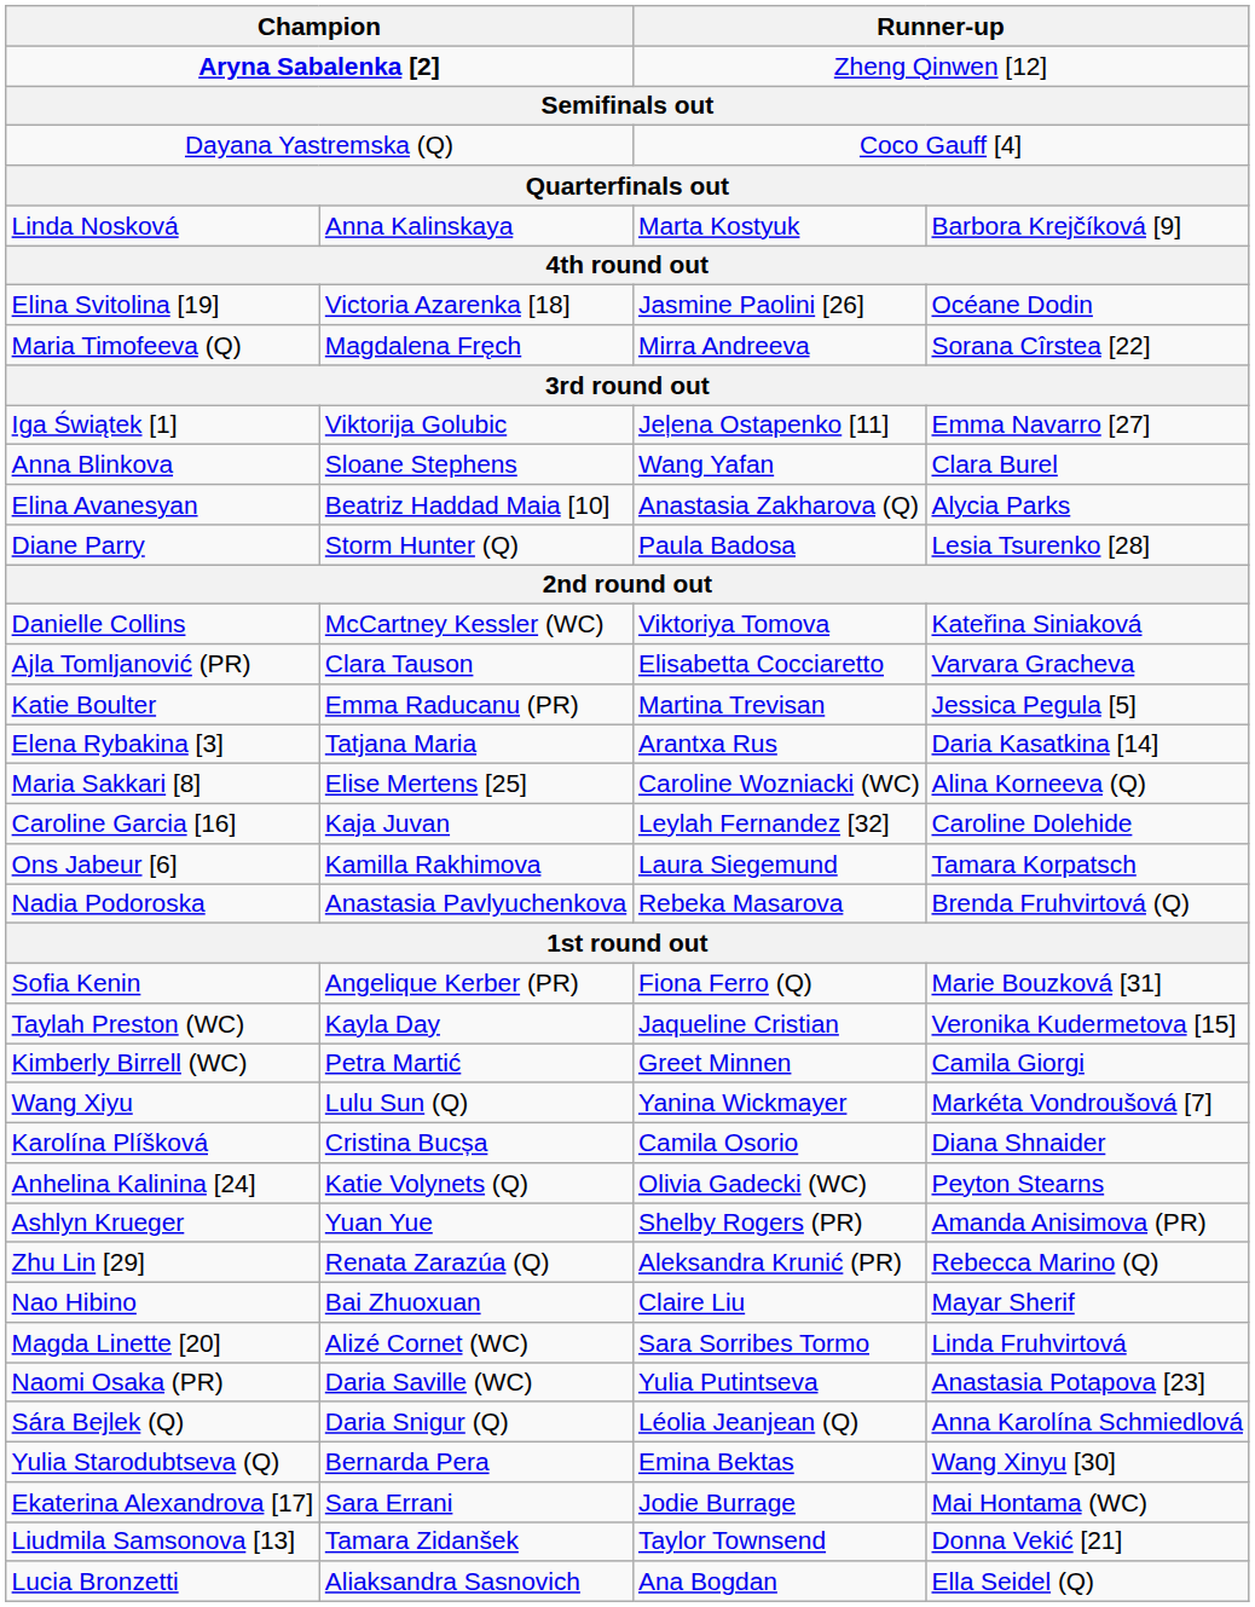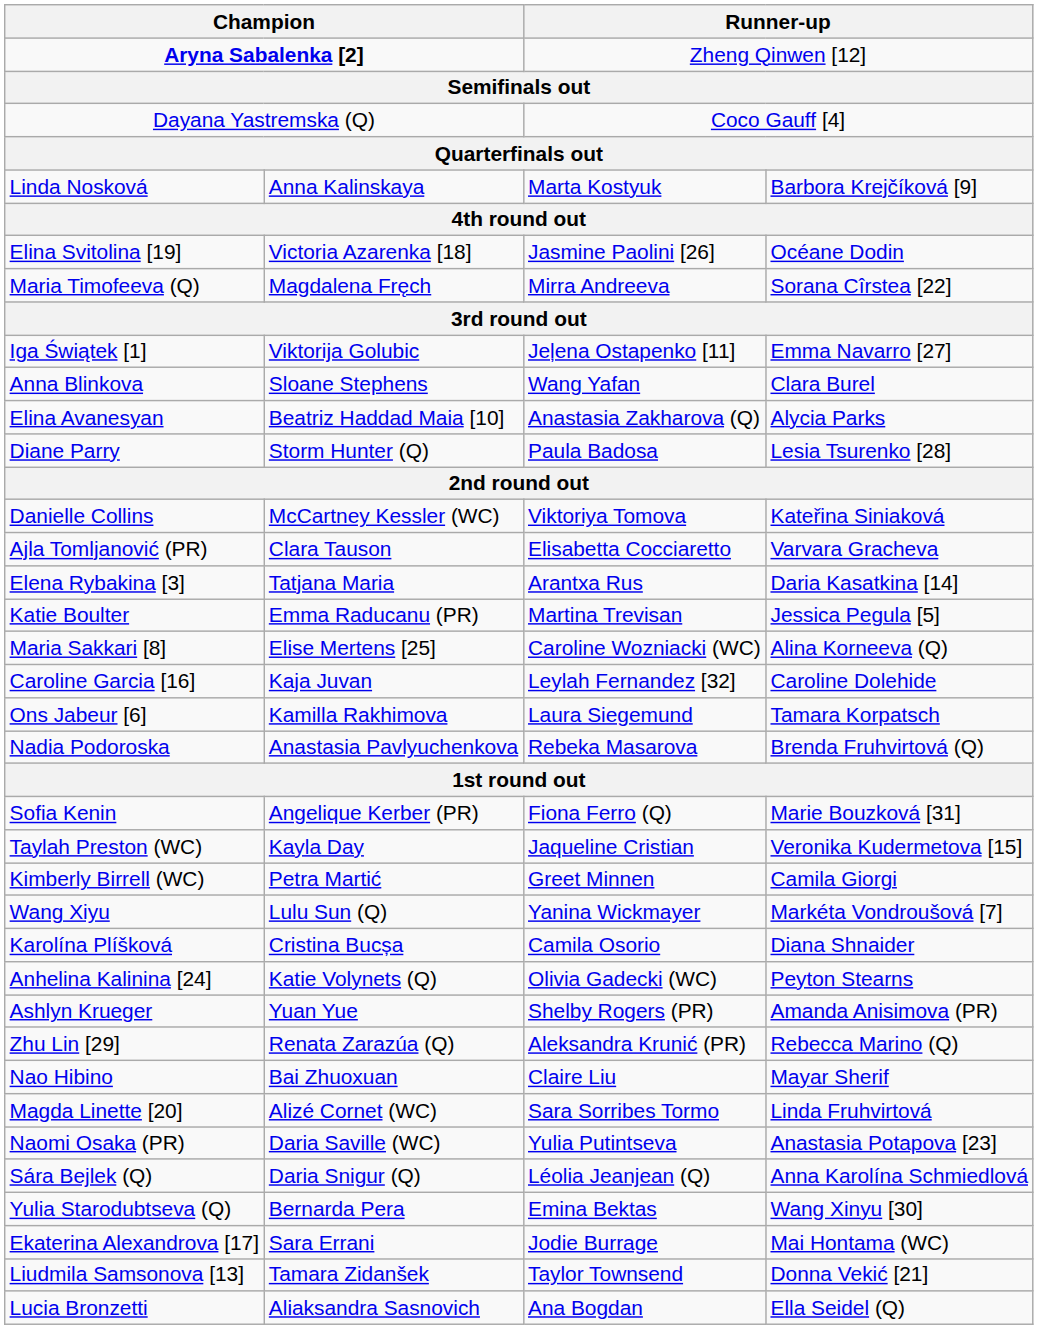 <table class="wikitable mw-collapsible mw-collapsed" style="font-size:90%">
 <tr>
 <th colspan=2>Champion</th>
 <th colspan=2>Runner-up</th>
 </tr>
 <tr style="text-align:center;">
 <td colspan=2> <strong><a href='#'>Aryna Sabalenka</a> [2]</strong></td>
 <td colspan=2> <a href='#'>Zheng Qinwen</a> [12]</td>
 </tr>
 <tr>
 <th colspan=4>Semifinals out</th>
 </tr>
 <tr style="text-align:center;">
 <td colspan=2> <a href='#'>Dayana Yastremska</a> (Q)</td>
 <td colspan=2> <a href='#'>Coco Gauff</a> [4]</td>
 </tr>
 <tr>
 <th colspan=4>Quarterfinals out</th>
 </tr>
 <tr>
 <td> <a href='#'>Linda Nosková</a></td>
 <td> <a href='#'>Anna Kalinskaya</a></td>
 <td> <a href='#'>Marta Kostyuk</a></td>
 <td> <a href='#'>Barbora Krejčíková</a> [9]</td>
 </tr>
 <tr>
 <th colspan=4>4th round out</th>
 </tr>
 <tr>
 <td> <a href='#'>Elina Svitolina</a> [19]</td>
 <td> <a href='#'>Victoria Azarenka</a> [18]</td>
 <td> <a href='#'>Jasmine Paolini</a> [26]</td>
 <td> <a href='#'>Océane Dodin</a></td>
 </tr>
 <tr>
 <td> <a href='#'>Maria Timofeeva</a> (Q)</td>
 <td> <a href='#'>Magdalena Fręch</a></td>
 <td> <a href='#'>Mirra Andreeva</a></td>
 <td> <a href='#'>Sorana Cîrstea</a> [22]</td>
 </tr>
 <tr>
 <th colspan=4>3rd round out</th>
 </tr>
 <tr>
 <td> <a href='#'>Iga Świątek</a> [1]</td>
 <td> <a href='#'>Viktorija Golubic</a></td>
 <td> <a href='#'>Jeļena Ostapenko</a> [11]</td>
 <td> <a href='#'>Emma Navarro</a> [27]</td>
 </tr>
 <tr>
 <td> <a href='#'>Anna Blinkova</a></td>
 <td> <a href='#'>Sloane Stephens</a></td>
 <td> <a href='#'>Wang Yafan</a></td>
 <td> <a href='#'>Clara Burel</a></td>
 </tr>
 <tr>
 <td> <a href='#'>Elina Avanesyan</a></td>
 <td> <a href='#'>Beatriz Haddad Maia</a> [10]</td>
 <td> <a href='#'>Anastasia Zakharova</a> (Q)</td>
 <td> <a href='#'>Alycia Parks</a></td>
 </tr>
 <tr>
 <td> <a href='#'>Diane Parry</a></td>
 <td> <a href='#'>Storm Hunter</a> (Q)</td>
 <td> <a href='#'>Paula Badosa</a></td>
 <td> <a href='#'>Lesia Tsurenko</a> [28]</td>
 </tr>
 <tr>
 <th colspan=4>2nd round out</th>
 </tr>
 <tr>
 <td> <a href='#'>Danielle Collins</a></td>
 <td> <a href='#'>McCartney Kessler</a> (WC)</td>
 <td> <a href='#'>Viktoriya Tomova</a></td>
 <td> <a href='#'>Kateřina Siniaková</a></td>
 </tr>
 <tr>
 <td> <a href='#'>Ajla Tomljanović</a> (PR)</td>
 <td> <a href='#'>Clara Tauson</a></td>
 <td> <a href='#'>Elisabetta Cocciaretto</a></td>
 <td> <a href='#'>Varvara Gracheva</a></td>
 </tr>
 <tr>
+<td> <a href='#'>Elena Rybakina</a> [3]</td>
+<td> <a href='#'>Tatjana Maria</a></td>
+<td> <a href='#'>Arantxa Rus</a></td>
+<td> <a href='#'>Daria Kasatkina</a> [14]</td>
+</tr>
+<tr>
 <td> <a href='#'>Katie Boulter</a></td>
 <td> <a href='#'>Emma Raducanu</a> (PR)</td>
 <td> <a href='#'>Martina Trevisan</a></td>
 <td> <a href='#'>Jessica Pegula</a> [5]</td>
-</tr>
-<tr>
-<td> <a href='#'>Elena Rybakina</a> [3]</td>
-<td> <a href='#'>Tatjana Maria</a></td>
-<td> <a href='#'>Arantxa Rus</a></td>
-<td> <a href='#'>Daria Kasatkina</a> [14]</td>
 </tr>
 <tr>
 <td> <a href='#'>Maria Sakkari</a> [8]</td>
 <td> <a href='#'>Elise Mertens</a> [25]</td>
 <td> <a href='#'>Caroline Wozniacki</a> (WC)</td>
 <td> <a href='#'>Alina Korneeva</a> (Q)</td>
 </tr>
 <tr>
 <td> <a href='#'>Caroline Garcia</a> [16]</td>
 <td> <a href='#'>Kaja Juvan</a></td>
 <td> <a href='#'>Leylah Fernandez</a> [32]</td>
 <td> <a href='#'>Caroline Dolehide</a></td>
 </tr>
 <tr>
 <td> <a href='#'>Ons Jabeur</a> [6]</td>
 <td> <a href='#'>Kamilla Rakhimova</a></td>
 <td> <a href='#'>Laura Siegemund</a></td>
 <td> <a href='#'>Tamara Korpatsch</a></td>
 </tr>
 <tr>
 <td> <a href='#'>Nadia Podoroska</a></td>
 <td> <a href='#'>Anastasia Pavlyuchenkova</a></td>
 <td> <a href='#'>Rebeka Masarova</a></td>
 <td> <a href='#'>Brenda Fruhvirtová</a> (Q)</td>
 </tr>
 <tr>
 <th colspan=4>1st round out</th>
 </tr>
 <tr>
 <td> <a href='#'>Sofia Kenin</a></td>
 <td> <a href='#'>Angelique Kerber</a> (PR)</td>
 <td> <a href='#'>Fiona Ferro</a> (Q)</td>
 <td> <a href='#'>Marie Bouzková</a> [31]</td>
 </tr>
 <tr>
 <td> <a href='#'>Taylah Preston</a> (WC)</td>
 <td> <a href='#'>Kayla Day</a></td>
 <td> <a href='#'>Jaqueline Cristian</a></td>
 <td> <a href='#'>Veronika Kudermetova</a> [15]</td>
 </tr>
 <tr>
 <td> <a href='#'>Kimberly Birrell</a> (WC)</td>
 <td> <a href='#'>Petra Martić</a></td>
 <td> <a href='#'>Greet Minnen</a></td>
 <td> <a href='#'>Camila Giorgi</a></td>
 </tr>
 <tr>
 <td> <a href='#'>Wang Xiyu</a></td>
 <td> <a href='#'>Lulu Sun</a> (Q)</td>
 <td> <a href='#'>Yanina Wickmayer</a></td>
 <td> <a href='#'>Markéta Vondroušová</a> [7]</td>
 </tr>
 <tr>
 <td> <a href='#'>Karolína Plíšková</a></td>
 <td> <a href='#'>Cristina Bucșa</a></td>
 <td> <a href='#'>Camila Osorio</a></td>
 <td> <a href='#'>Diana Shnaider</a></td>
 </tr>
 <tr>
 <td> <a href='#'>Anhelina Kalinina</a> [24]</td>
 <td> <a href='#'>Katie Volynets</a> (Q)</td>
 <td> <a href='#'>Olivia Gadecki</a> (WC)</td>
 <td> <a href='#'>Peyton Stearns</a></td>
 </tr>
 <tr>
 <td> <a href='#'>Ashlyn Krueger</a></td>
 <td> <a href='#'>Yuan Yue</a></td>
 <td> <a href='#'>Shelby Rogers</a> (PR)</td>
 <td> <a href='#'>Amanda Anisimova</a> (PR)</td>
 </tr>
 <tr>
 <td> <a href='#'>Zhu Lin</a> [29]</td>
 <td> <a href='#'>Renata Zarazúa</a> (Q)</td>
 <td> <a href='#'>Aleksandra Krunić</a> (PR)</td>
 <td> <a href='#'>Rebecca Marino</a> (Q)</td>
 </tr>
 <tr>
 <td> <a href='#'>Nao Hibino</a></td>
 <td> <a href='#'>Bai Zhuoxuan</a></td>
 <td> <a href='#'>Claire Liu</a></td>
 <td> <a href='#'>Mayar Sherif</a></td>
 </tr>
 <tr>
 <td> <a href='#'>Magda Linette</a> [20]</td>
 <td> <a href='#'>Alizé Cornet</a> (WC)</td>
 <td> <a href='#'>Sara Sorribes Tormo</a></td>
 <td> <a href='#'>Linda Fruhvirtová</a></td>
 </tr>
 <tr>
 <td> <a href='#'>Naomi Osaka</a> (PR)</td>
 <td> <a href='#'>Daria Saville</a> (WC)</td>
 <td> <a href='#'>Yulia Putintseva</a></td>
 <td> <a href='#'>Anastasia Potapova</a> [23]</td>
 </tr>
 <tr>
 <td> <a href='#'>Sára Bejlek</a> (Q)</td>
 <td> <a href='#'>Daria Snigur</a> (Q)</td>
 <td> <a href='#'>Léolia Jeanjean</a> (Q)</td>
 <td> <a href='#'>Anna Karolína Schmiedlová</a></td>
 </tr>
 <tr>
 <td> <a href='#'>Yulia Starodubtseva</a> (Q)</td>
 <td> <a href='#'>Bernarda Pera</a></td>
 <td> <a href='#'>Emina Bektas</a></td>
 <td> <a href='#'>Wang Xinyu</a> [30]</td>
 </tr>
 <tr>
 <td> <a href='#'>Ekaterina Alexandrova</a> [17]</td>
 <td> <a href='#'>Sara Errani</a></td>
 <td> <a href='#'>Jodie Burrage</a></td>
 <td> <a href='#'>Mai Hontama</a> (WC)</td>
 </tr>
 <tr>
 <td> <a href='#'>Liudmila Samsonova</a> [13]</td>
 <td> <a href='#'>Tamara Zidanšek</a></td>
 <td> <a href='#'>Taylor Townsend</a></td>
 <td> <a href='#'>Donna Vekić</a> [21]</td>
 </tr>
 <tr>
 <td> <a href='#'>Lucia Bronzetti</a></td>
 <td> <a href='#'>Aliaksandra Sasnovich</a></td>
 <td> <a href='#'>Ana Bogdan</a></td>
 <td> <a href='#'>Ella Seidel</a> (Q)</td>
 </tr>
 </table>
